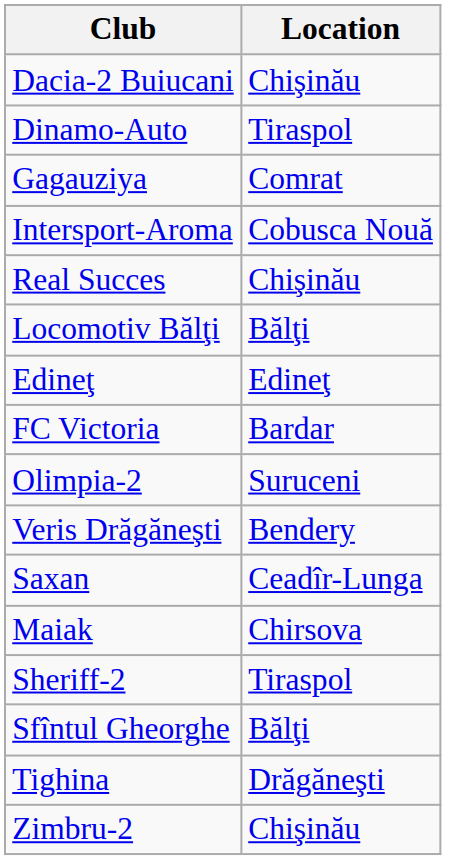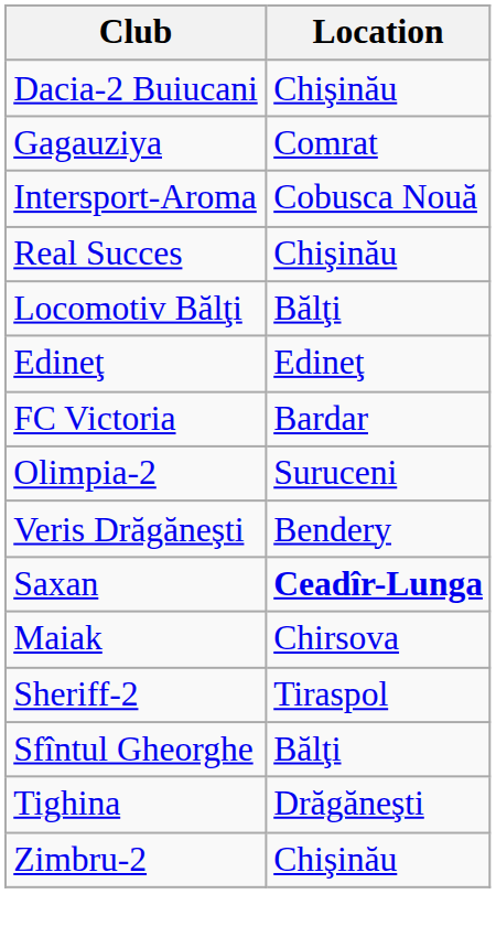 <table class="wikitable sortable">
 <tr>
 <th>Club</th>
 <th>Location</th>
 </tr>
 <tr>
 <td><a href='#'>Dacia-2 Buiucani</a></td>
 <td><a href='#'>Chişinău</a></td>
-</tr>
-<tr>
-<td><a href='#'>Dinamo-Auto</a></td>
-<td><a href='#'>Tiraspol</a></td>
 </tr>
 <tr>
 <td><a href='#'>Gagauziya</a></td>
 <td><a href='#'>Comrat</a></td>
 </tr>
 <tr>
 <td><a href='#'>Intersport-Aroma</a></td>
 <td><a href='#'>Cobusca Nouă</a></td>
 </tr>
 <tr>
 <td><a href='#'>Real Succes</a></td>
 <td><a href='#'>Chişinău</a></td>
 </tr>
 <tr>
 <td><a href='#'>Locomotiv Bălţi</a></td>
 <td><a href='#'>Bălţi</a></td>
 </tr>
 <tr>
 <td><a href='#'>Edineţ</a></td>
 <td><a href='#'>Edineţ</a></td>
 </tr>
 <tr>
 <td><a href='#'>FC Victoria</a></td>
 <td><a href='#'>Bardar</a></td>
 </tr>
 <tr>
 <td><a href='#'>Olimpia-2</a></td>
 <td><a href='#'>Suruceni</a></td>
 </tr>
 <tr>
 <td><a href='#'>Veris Drăgăneşti</a></td>
 <td><a href='#'>Bendery</a></td>
 </tr>
 <tr>
 <td><a href='#'>Saxan</a></td>
-<td><a href='#'>Ceadîr-Lunga</a></td>
+<td><strong><a href='#'>Ceadîr-Lunga</a></strong></td>
 </tr>
 <tr>
 <td><a href='#'>Maiak</a></td>
 <td><a href='#'>Chirsova</a></td>
 </tr>
 <tr>
 <td><a href='#'>Sheriff-2</a></td>
 <td><a href='#'>Tiraspol</a></td>
 </tr>
 <tr>
 <td><a href='#'>Sfîntul Gheorghe</a></td>
 <td><a href='#'>Bălţi</a></td>
 </tr>
 <tr>
 <td><a href='#'>Tighina</a></td>
 <td><a href='#'>Drăgăneşti</a></td>
 </tr>
 <tr>
 <td><a href='#'>Zimbru-2</a></td>
 <td><a href='#'>Chişinău</a></td>
 </tr>
 </table>
